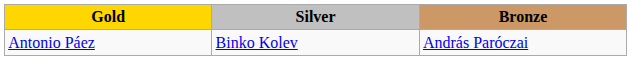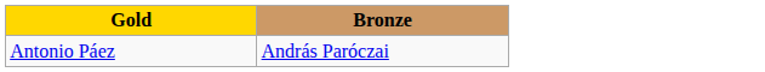 <table class="wikitable" style="text-align:left">
 <tr align="center">
 <td width=200 bgcolor=gold><strong>Gold</strong></td>
-<td width=200 bgcolor=silver><strong>Silver</strong></td>
 <td width=200 bgcolor=CC9966><strong>Bronze</strong></td>
 </tr>
 <tr>
 <td><a href='#'>Antonio Páez</a><br><em></em></td>
-<td><a href='#'>Binko Kolev</a><br><em></em></td>
 <td><a href='#'>András Paróczai</a><br><em></em></td>
 </tr>
 </table>
